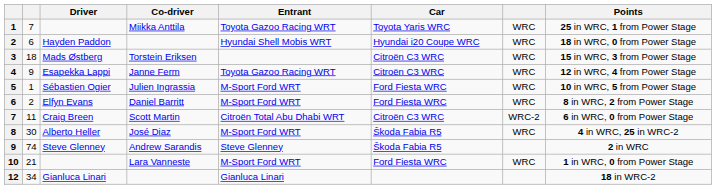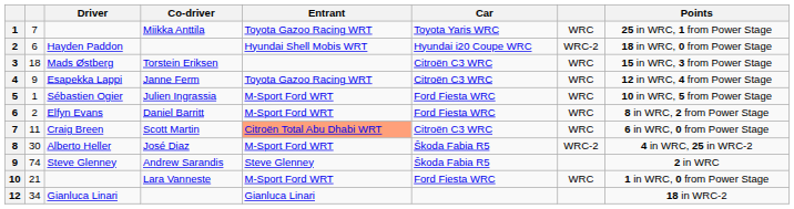 <table class="wikitable" width=80% style="font-size: 85%;">
 <tr>
 <th></th>
 <th></th>
 <th>Driver</th>
 <th>Co-driver</th>
 <th>Entrant</th>
 <th>Car</th>
 <th></th>
 <th>Points</th>
 </tr>
 <tr>
 <th>1</th>
 <td align="center">7</td>
 <td></td>
 <td> <a href='#'>Miikka Anttila</a></td>
 <td> <a href='#'>Toyota Gazoo Racing WRT</a></td>
 <td><a href='#'>Toyota Yaris WRC</a></td>
 <td align="center">WRC</td>
 <td align="center"><strong>25</strong> in WRC, <strong>1</strong> from Power Stage</td>
 </tr>
 <tr>
 <th>2</th>
 <td align="center">6</td>
 <td> <a href='#'>Hayden Paddon</a></td>
 <td></td>
 <td> <a href='#'>Hyundai Shell Mobis WRT</a></td>
 <td><a href='#'>Hyundai i20 Coupe WRC</a></td>
-<td align="center">WRC</td>
+<td align="center">WRC-2</td>
 <td align="center"><strong>18</strong> in WRC, <strong>0</strong> from Power Stage</td>
 </tr>
 <tr>
 <th>3</th>
 <td align="center">18</td>
 <td> <a href='#'>Mads Østberg</a></td>
 <td> <a href='#'>Torstein Eriksen</a></td>
 <td></td>
 <td><a href='#'>Citroën C3 WRC</a></td>
 <td align="center">WRC</td>
 <td align="center"><strong>15</strong> in WRC, <strong>3</strong> from Power Stage</td>
 </tr>
 <tr>
 <th>4</th>
 <td align="center">9</td>
 <td> <a href='#'>Esapekka Lappi</a></td>
 <td> <a href='#'>Janne Ferm</a></td>
 <td> <a href='#'>Toyota Gazoo Racing WRT</a></td>
 <td><a href='#'>Citroën C3 WRC</a></td>
 <td align="center">WRC</td>
 <td align="center"><strong>12</strong> in WRC, <strong>4</strong> from Power Stage</td>
 </tr>
 <tr>
 <th>5</th>
 <td align="center">1</td>
 <td> <a href='#'>Sébastien Ogier</a></td>
 <td> <a href='#'>Julien Ingrassia</a></td>
 <td> <a href='#'>M-Sport Ford WRT</a></td>
 <td><a href='#'>Ford Fiesta WRC</a></td>
 <td align="center">WRC</td>
 <td align="center"><strong>10</strong> in WRC, <strong>5</strong> from Power Stage</td>
 </tr>
 <tr>
 <th>6</th>
 <td align="center">2</td>
 <td> <a href='#'>Elfyn Evans</a></td>
 <td> <a href='#'>Daniel Barritt</a></td>
 <td> <a href='#'>M-Sport Ford WRT</a></td>
 <td><a href='#'>Ford Fiesta WRC</a></td>
 <td align="center">WRC</td>
 <td align="center"><strong>8</strong> in WRC, <strong>2</strong> from Power Stage</td>
 </tr>
 <tr>
 <th>7</th>
 <td align="center">11</td>
 <td> <a href='#'>Craig Breen</a></td>
 <td> <a href='#'>Scott Martin</a></td>
-<td> <a href='#'>Citroën Total Abu Dhabi WRT</a></td>
+<td style="background: lightsalmon;"> <a href='#'>Citroën Total Abu Dhabi WRT</a></td>
 <td><a href='#'>Citroën C3 WRC</a></td>
-<td align="center">WRC-2</td>
+<td align="center">WRC</td>
 <td align="center"><strong>6</strong> in WRC, <strong>0</strong> from Power Stage</td>
 </tr>
 <tr>
 <th>8</th>
 <td align="center">30</td>
 <td> <a href='#'>Alberto Heller</a></td>
 <td> <a href='#'>José Diaz</a></td>
 <td> <a href='#'>M-Sport Ford WRT</a></td>
 <td><a href='#'>Škoda Fabia R5</a></td>
-<td align="center">WRC</td>
+<td align="center">WRC-2</td>
 <td align="center"><strong>4</strong> in WRC, <strong>25</strong> in WRC-2</td>
 </tr>
 <tr>
 <th>9</th>
 <td align="center">74</td>
 <td> <a href='#'>Steve Glenney</a></td>
 <td> <a href='#'>Andrew Sarandis</a></td>
 <td> <a href='#'>Steve Glenney</a></td>
 <td><a href='#'>Škoda Fabia R5</a></td>
 <td></td>
 <td align="center"><strong>2</strong> in WRC</td>
 </tr>
 <tr>
 <th>10</th>
 <td align="center">21</td>
 <td></td>
 <td> <a href='#'>Lara Vanneste</a></td>
 <td> <a href='#'>M-Sport Ford WRT</a></td>
 <td><a href='#'>Ford Fiesta WRC</a></td>
 <td align="center">WRC</td>
 <td align="center"><strong>1</strong> in WRC, <strong>0</strong> from Power Stage</td>
 </tr>
 <tr>
 <th>12</th>
 <td align="center">34</td>
 <td> <a href='#'>Gianluca Linari</a></td>
 <td></td>
 <td> <a href='#'>Gianluca Linari</a></td>
 <td></td>
 <td align="center"></td>
 <td align="center"><strong>18</strong> in WRC-2</td>
 </tr>
 </table>
